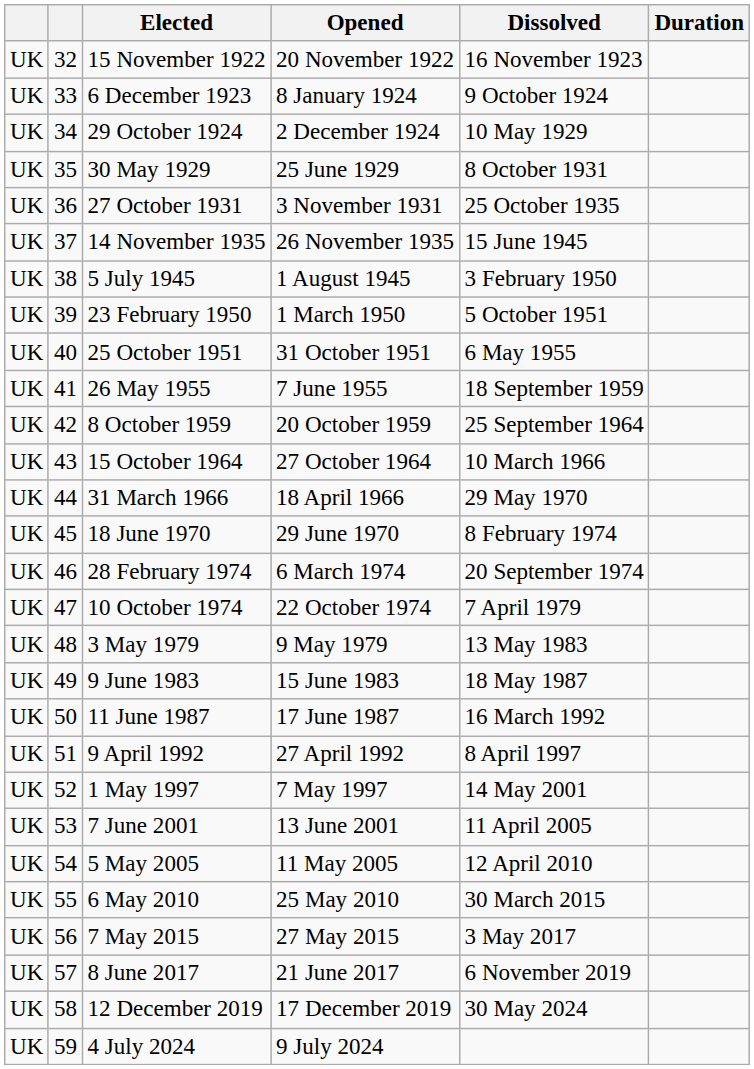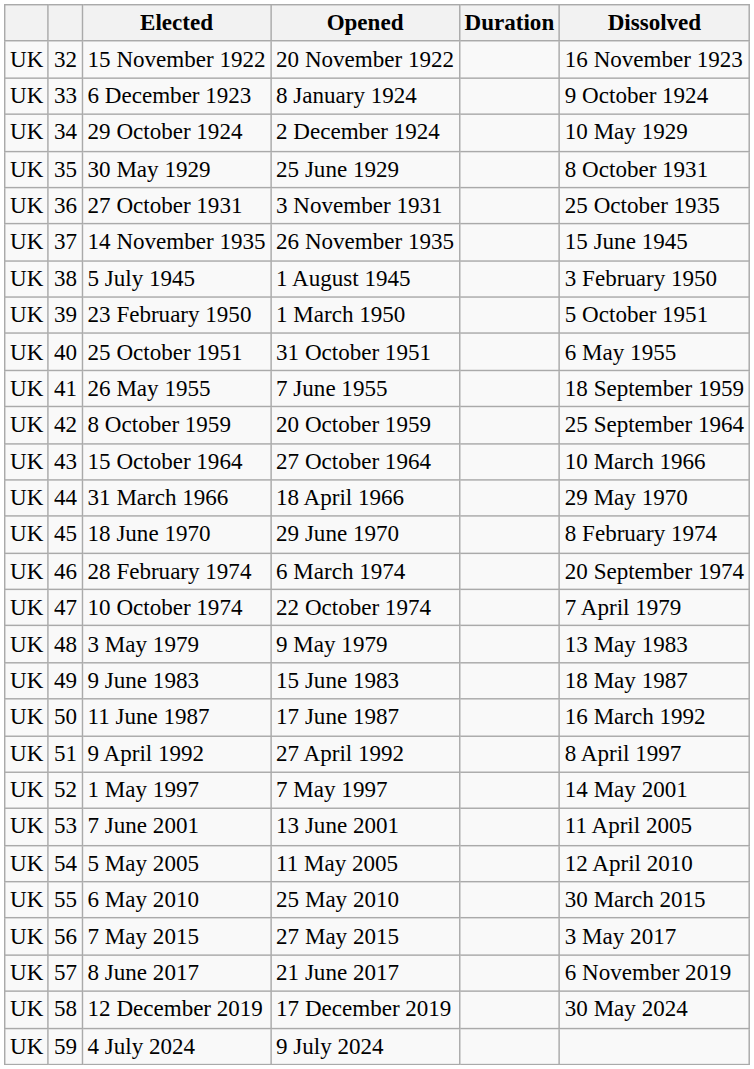 <table class="wikitable sortable">
 <tr>
 <th class=unsortable></th>
 <th></th>
 <th class=unsortable>Elected</th>
 <th>Opened</th>
+<th>Duration</th>
 <th data-sort-type="date">Dissolved</th>
-<th>Duration</th>
 </tr>
 <tr>
 <td>UK</td>
 <td>32</td>
 <td>15 November 1922</td>
 <td>20 November 1922</td>
+<td></td>
 <td>16 November 1923</td>
-<td></td>
 </tr>
 <tr>
 <td>UK</td>
 <td>33</td>
 <td>6 December 1923</td>
 <td>8 January 1924</td>
+<td></td>
 <td>9 October 1924</td>
-<td></td>
 </tr>
 <tr>
 <td>UK</td>
 <td>34</td>
 <td>29 October 1924</td>
 <td>2 December 1924</td>
+<td></td>
 <td>10 May 1929</td>
-<td></td>
 </tr>
 <tr>
 <td>UK</td>
 <td>35</td>
 <td>30 May 1929</td>
 <td>25 June 1929</td>
+<td></td>
 <td>8 October 1931</td>
-<td></td>
 </tr>
 <tr>
 <td>UK</td>
 <td>36</td>
 <td>27 October 1931</td>
 <td>3 November 1931</td>
+<td></td>
 <td>25 October 1935</td>
-<td></td>
 </tr>
 <tr>
 <td>UK</td>
 <td>37</td>
 <td>14 November 1935</td>
 <td>26 November 1935</td>
+<td></td>
 <td>15 June 1945</td>
-<td></td>
 </tr>
 <tr>
 <td>UK</td>
 <td>38</td>
 <td>5 July 1945</td>
 <td>1 August 1945</td>
+<td></td>
 <td>3 February 1950</td>
-<td></td>
 </tr>
 <tr>
 <td>UK</td>
 <td>39</td>
 <td>23 February 1950</td>
 <td>1 March 1950</td>
+<td></td>
 <td>5 October 1951</td>
-<td></td>
 </tr>
 <tr>
 <td>UK</td>
 <td>40</td>
 <td>25 October 1951</td>
 <td>31 October 1951</td>
+<td></td>
 <td>6 May 1955</td>
-<td></td>
 </tr>
 <tr>
 <td>UK</td>
 <td>41</td>
 <td>26 May 1955</td>
 <td>7 June 1955</td>
+<td></td>
 <td>18 September 1959</td>
-<td></td>
 </tr>
 <tr>
 <td>UK</td>
 <td>42</td>
 <td>8 October 1959</td>
 <td>20 October 1959</td>
+<td></td>
 <td>25 September 1964</td>
-<td></td>
 </tr>
 <tr>
 <td>UK</td>
 <td>43</td>
 <td>15 October 1964</td>
 <td>27 October 1964</td>
+<td></td>
 <td>10 March 1966</td>
-<td></td>
 </tr>
 <tr>
 <td>UK</td>
 <td>44</td>
 <td>31 March 1966</td>
 <td>18 April 1966</td>
+<td></td>
 <td>29 May 1970</td>
-<td></td>
 </tr>
 <tr>
 <td>UK</td>
 <td>45</td>
 <td>18 June 1970</td>
 <td>29 June 1970</td>
+<td></td>
 <td>8 February 1974</td>
-<td></td>
 </tr>
 <tr>
 <td>UK</td>
 <td>46</td>
 <td>28 February 1974</td>
 <td>6 March 1974</td>
+<td></td>
 <td>20 September 1974</td>
-<td></td>
 </tr>
 <tr>
 <td>UK</td>
 <td>47</td>
 <td>10 October 1974</td>
 <td>22 October 1974</td>
+<td></td>
 <td>7 April 1979</td>
-<td></td>
 </tr>
 <tr>
 <td>UK</td>
 <td>48</td>
 <td>3 May 1979</td>
 <td>9 May 1979</td>
+<td></td>
 <td>13 May 1983</td>
-<td></td>
 </tr>
 <tr>
 <td>UK</td>
 <td>49</td>
 <td>9 June 1983</td>
 <td>15 June 1983</td>
+<td></td>
 <td>18 May 1987</td>
-<td></td>
 </tr>
 <tr>
 <td>UK</td>
 <td>50</td>
 <td>11 June 1987</td>
 <td>17 June 1987</td>
+<td></td>
 <td>16 March 1992</td>
-<td></td>
 </tr>
 <tr>
 <td>UK</td>
 <td>51</td>
 <td>9 April 1992</td>
 <td>27 April 1992</td>
+<td></td>
 <td>8 April 1997</td>
-<td></td>
 </tr>
 <tr>
 <td>UK</td>
 <td>52</td>
 <td>1 May 1997</td>
 <td>7 May 1997</td>
+<td></td>
 <td>14 May 2001</td>
-<td></td>
 </tr>
 <tr>
 <td>UK</td>
 <td>53</td>
 <td>7 June 2001</td>
 <td>13 June 2001</td>
+<td></td>
 <td>11 April 2005</td>
-<td></td>
 </tr>
 <tr>
 <td>UK</td>
 <td>54</td>
 <td>5 May 2005</td>
 <td>11 May 2005</td>
+<td></td>
 <td>12 April 2010</td>
-<td></td>
 </tr>
 <tr>
 <td>UK</td>
 <td>55</td>
 <td>6 May 2010</td>
 <td>25 May 2010</td>
+<td></td>
 <td data-sort-value="30 March 2015">30 March 2015</td>
-<td></td>
 </tr>
 <tr>
 <td>UK</td>
 <td>56</td>
 <td>7 May 2015</td>
 <td>27 May 2015</td>
+<td></td>
 <td>3 May 2017</td>
-<td></td>
 </tr>
 <tr>
 <td>UK</td>
 <td>57</td>
 <td>8 June 2017</td>
 <td>21 June 2017</td>
+<td></td>
 <td>6 November 2019</td>
-<td></td>
 </tr>
 <tr>
 <td>UK</td>
 <td>58</td>
 <td>12 December 2019</td>
 <td>17 December 2019</td>
+<td></td>
 <td>30 May 2024</td>
-<td></td>
 </tr>
 <tr>
 <td>UK</td>
 <td>59</td>
 <td>4 July 2024</td>
 <td>9 July 2024</td>
 <td></td>
 <td></td>
 </tr>
 </table>
